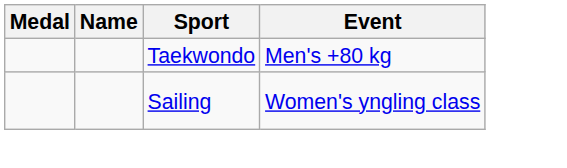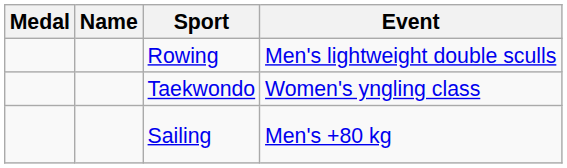 <table class="wikitable sortable" style="font-size:95%">
 <tr>
 <th>Medal</th>
 <th>Name</th>
 <th>Sport</th>
 <th>Event</th>
 </tr>
 <tr>
 <td></td>
+<td><br></td>
+<td><a href='#'>Rowing</a></td>
+<td><a href='#'>Men's lightweight double sculls</a></td>
+</tr>
+<tr>
+<td></td>
 <td></td>
 <td><a href='#'>Taekwondo</a></td>
-<td><a href='#'>Men's +80 kg</a></td>
+<td><a href='#'>Women's yngling class</a></td>
 </tr>
 <tr>
 <td></td>
 <td><br><br></td>
 <td><a href='#'>Sailing</a></td>
-<td><a href='#'>Women's yngling class</a></td>
+<td><a href='#'>Men's +80 kg</a></td>
 </tr>
 </table>
